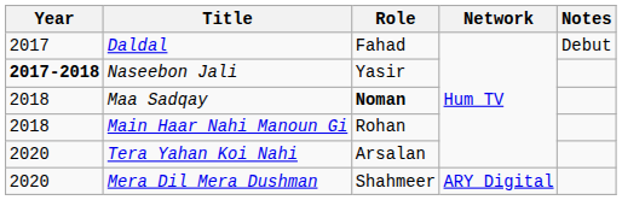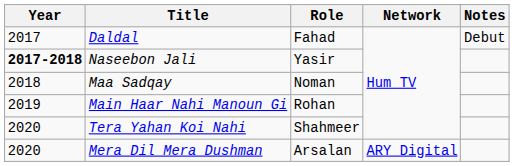 <table class="wikitable">
 <tr>
 <th>Year</th>
 <th>Title</th>
 <th>Role</th>
 <th>Network</th>
 <th>Notes</th>
 </tr>
 <tr>
 <td>2017</td>
 <td><em><a href='#'>Daldal</a></em></td>
 <td>Fahad</td>
 <td Rowspan=5><a href='#'>Hum TV</a></td>
 <td>Debut</td>
 </tr>
 <tr>
 <td><strong>2017-2018</strong></td>
 <td><em>Naseebon Jali</em></td>
 <td>Yasir</td>
 <td></td>
 </tr>
 <tr>
 <td>2018</td>
 <td><em>Maa Sadqay</em></td>
-<td><strong>Noman</strong></td>
+<td>Noman</td>
 <td></td>
 </tr>
 <tr>
-<td>2018</td>
+<td>2019</td>
 <td><em><a href='#'>Main Haar Nahi Manoun Gi</a></em></td>
 <td>Rohan</td>
 <td></td>
 </tr>
 <tr>
 <td>2020</td>
 <td><em><a href='#'>Tera Yahan Koi Nahi</a></em></td>
-<td>Arsalan</td>
+<td>Shahmeer</td>
 <td></td>
 </tr>
 <tr>
 <td>2020</td>
 <td><em><a href='#'>Mera Dil Mera Dushman</a></em></td>
-<td>Shahmeer</td>
+<td>Arsalan</td>
 <td><a href='#'>ARY Digital</a></td>
 <td></td>
 </tr>
 </table>
